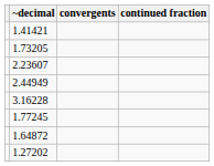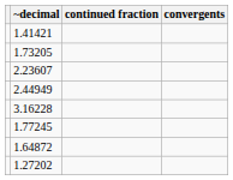 <table class="wikitable">
 <tr>
 <th></th>
 <th>~decimal</th>
+<th>continued fraction</th>
 <th>convergents</th>
-<th>continued fraction</th>
 </tr>
 <tr>
 <td></td>
 <td>1.41421</td>
+<td style="text-align: left;"></td>
 <td></td>
-<td style="text-align: left;"></td>
 </tr>
 <tr>
 <td></td>
 <td>1.73205</td>
+<td style="text-align: left;"></td>
 <td></td>
-<td style="text-align: left;"></td>
 </tr>
 <tr>
 <td></td>
 <td>2.23607</td>
+<td style="text-align: left;"></td>
 <td></td>
-<td style="text-align: left;"></td>
 </tr>
 <tr>
 <td></td>
 <td>2.44949</td>
+<td style="text-align: left;"></td>
 <td></td>
-<td style="text-align: left;"></td>
 </tr>
 <tr>
 <td></td>
 <td>3.16228</td>
+<td style="text-align: left;"></td>
 <td></td>
-<td style="text-align: left;"></td>
 </tr>
 <tr>
 <td></td>
 <td>1.77245</td>
+<td style="text-align: left;"></td>
 <td></td>
-<td style="text-align: left;"></td>
 </tr>
 <tr>
 <td></td>
 <td>1.64872</td>
+<td style="text-align: left;"></td>
 <td></td>
-<td style="text-align: left;"></td>
 </tr>
 <tr>
 <td></td>
 <td>1.27202</td>
+<td style="text-align: left;"></td>
 <td></td>
-<td style="text-align: left;"></td>
 </tr>
 </table>
